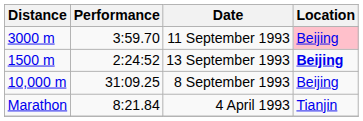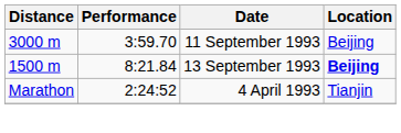 <table class="wikitable">
 <tr>
 <th>Distance</th>
 <th>Performance</th>
 <th>Date</th>
 <th>Location</th>
 </tr>
 <tr>
 <td><a href='#'>3000 m</a></td>
 <td align=right>3:59.70</td>
 <td align=right>11 September 1993</td>
-<td style="background: pink;"><a href='#'>Beijing</a></td>
+<td><a href='#'>Beijing</a></td>
 </tr>
 <tr>
 <td><a href='#'>1500 m</a></td>
-<td align=right>2:24:52</td>
+<td align=right>8:21.84</td>
 <td align=right>13 September 1993</td>
 <td><strong><a href='#'>Beijing</a></strong></td>
 </tr>
 <tr>
-<td><a href='#'>10,000 m</a></td>
-<td align=right>31:09.25</td>
-<td align=right>8 September 1993</td>
-<td><a href='#'>Beijing</a></td>
-</tr>
-<tr>
 <td><a href='#'>Marathon</a></td>
-<td align=right>8:21.84</td>
+<td align=right>2:24:52</td>
 <td align=right>4 April 1993</td>
 <td><a href='#'>Tianjin</a></td>
 </tr>
 <tr>
 </tr>
 </table>
